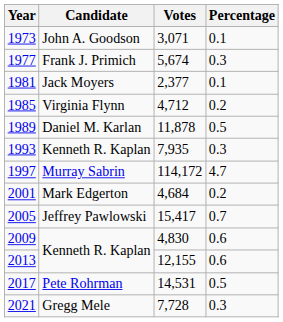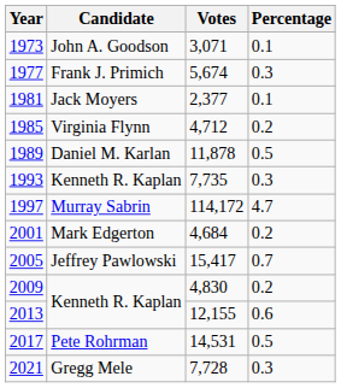 <table class="wikitable">
 <tr>
 <th>Year</th>
 <th>Candidate</th>
 <th>Votes</th>
 <th>Percentage</th>
 </tr>
 <tr>
 <td><a href='#'>1973</a></td>
 <td>John A. Goodson</td>
 <td>3,071</td>
 <td>0.1</td>
 </tr>
 <tr>
 <td><a href='#'>1977</a></td>
 <td>Frank J. Primich</td>
 <td>5,674</td>
 <td>0.3</td>
 </tr>
 <tr>
 <td><a href='#'>1981</a></td>
 <td>Jack Moyers</td>
 <td>2,377</td>
 <td>0.1</td>
 </tr>
 <tr>
 <td><a href='#'>1985</a></td>
 <td>Virginia Flynn</td>
 <td>4,712</td>
 <td>0.2</td>
 </tr>
 <tr>
 <td><a href='#'>1989</a></td>
 <td>Daniel M. Karlan</td>
 <td>11,878</td>
 <td>0.5</td>
 </tr>
 <tr>
 <td><a href='#'>1993</a></td>
 <td>Kenneth R. Kaplan</td>
-<td>7,935</td>
+<td>7,735</td>
 <td>0.3</td>
 </tr>
 <tr>
 <td><a href='#'>1997</a></td>
 <td><a href='#'>Murray Sabrin</a></td>
 <td>114,172</td>
 <td>4.7</td>
 </tr>
 <tr>
 <td><a href='#'>2001</a></td>
 <td>Mark Edgerton</td>
 <td>4,684</td>
 <td>0.2</td>
 </tr>
 <tr>
 <td><a href='#'>2005</a></td>
 <td>Jeffrey Pawlowski</td>
 <td>15,417</td>
 <td>0.7</td>
 </tr>
 <tr>
 <td><a href='#'>2009</a></td>
 <td rowspan="2">Kenneth R. Kaplan</td>
 <td>4,830</td>
-<td>0.6</td>
+<td>0.2</td>
 </tr>
 <tr>
 <td><a href='#'>2013</a></td>
 <td>12,155</td>
 <td>0.6</td>
 </tr>
 <tr>
 <td><a href='#'>2017</a></td>
 <td><a href='#'>Pete Rohrman</a></td>
 <td>14,531</td>
 <td>0.5</td>
 </tr>
 <tr>
 <td><a href='#'>2021</a></td>
 <td>Gregg Mele</td>
 <td>7,728</td>
 <td>0.3</td>
 </tr>
 </table>
